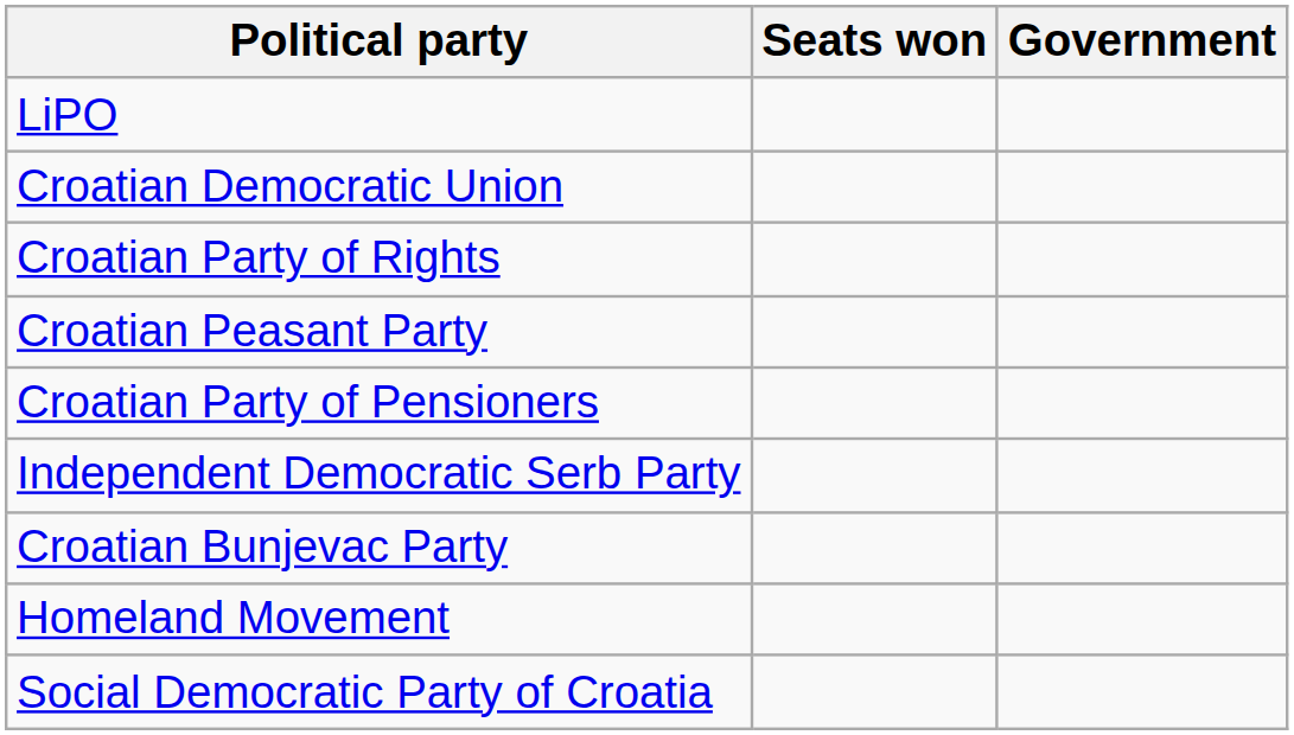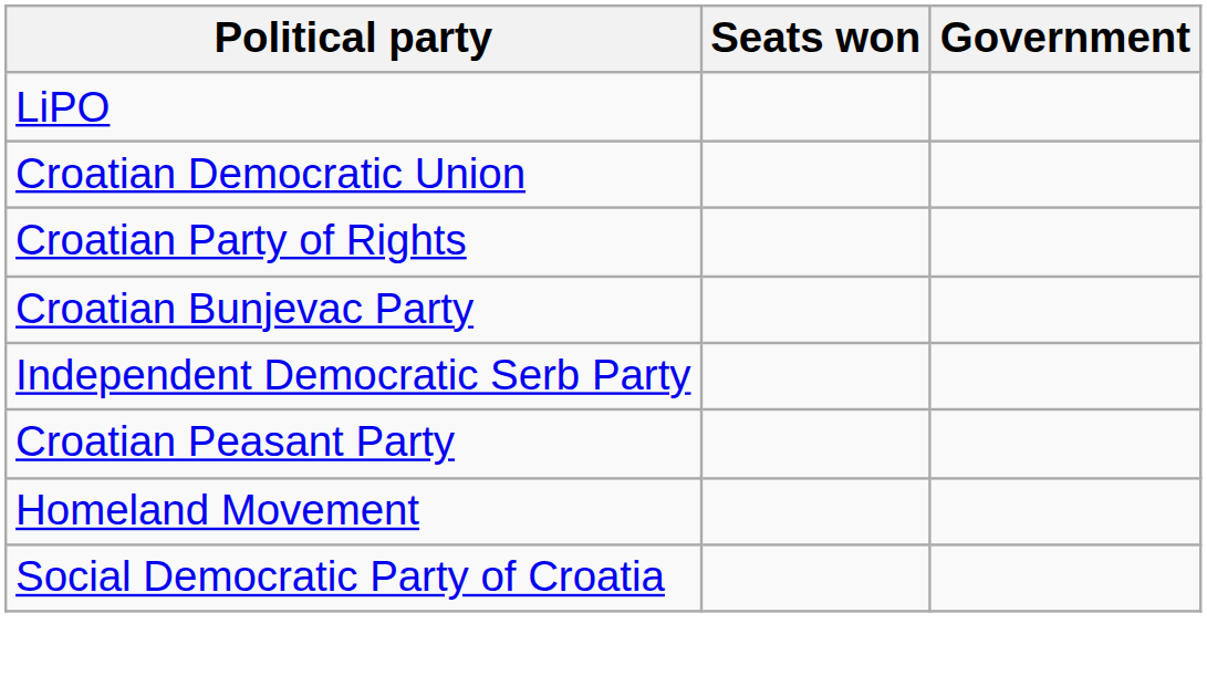 <table class="wikitable" style="text-align: left;">
 <tr>
 <th>Political party</th>
 <th>Seats won</th>
 <th>Government</th>
 </tr>
 <tr>
 <td><a href='#'>LiPO</a></td>
 <td></td>
 <td></td>
 </tr>
 <tr>
 <td><a href='#'>Croatian Democratic Union</a></td>
 <td></td>
 <td></td>
 </tr>
 <tr>
 <td><a href='#'>Croatian Party of Rights</a></td>
 <td></td>
 <td></td>
 </tr>
 <tr>
-<td><a href='#'>Croatian Peasant Party</a></td>
-<td></td>
-<td></td>
-</tr>
-<tr>
-<td><a href='#'>Croatian Party of Pensioners</a></td>
+<td><a href='#'>Croatian Bunjevac Party</a></td>
 <td></td>
 <td></td>
 </tr>
 <tr>
 <td><a href='#'>Independent Democratic Serb Party</a></td>
 <td></td>
 <td></td>
 </tr>
 <tr>
-<td><a href='#'>Croatian Bunjevac Party</a></td>
+<td><a href='#'>Croatian Peasant Party</a></td>
 <td></td>
 <td></td>
 </tr>
 <tr>
 <td><a href='#'>Homeland Movement</a></td>
 <td></td>
 <td></td>
 </tr>
 <tr>
 <td><a href='#'>Social Democratic Party of Croatia</a></td>
 <td></td>
 <td></td>
 </tr>
 </table>
